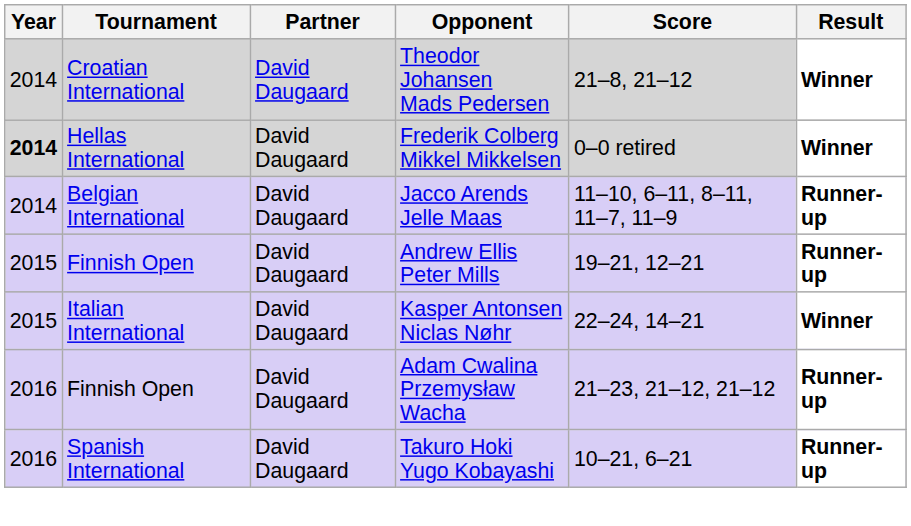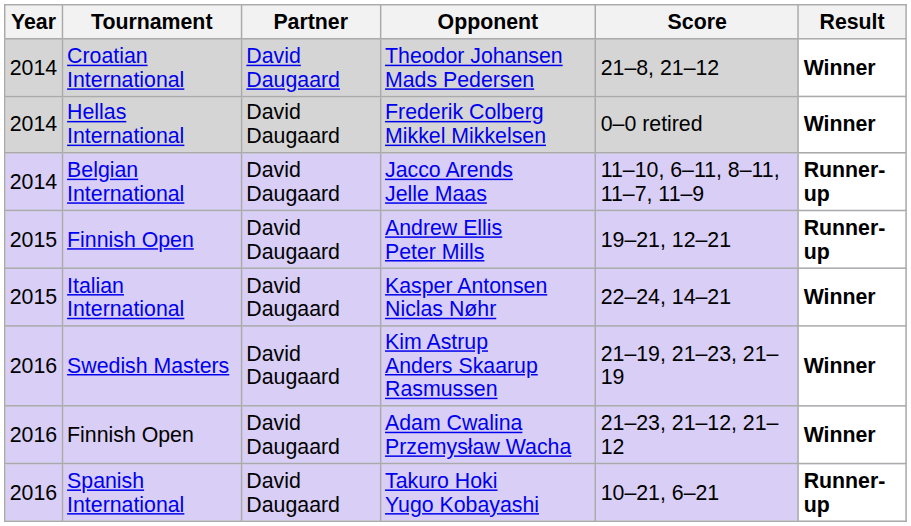 <table class="sortable wikitable" style="font-size: 90%;">
 <tr>
 <th>Year</th>
 <th>Tournament</th>
 <th>Partner</th>
 <th>Opponent</th>
 <th>Score</th>
 <th>Result</th>
 </tr>
 <tr style="background:#D5D5D5">
 <td align="center">2014</td>
 <td align="left"><a href='#'>Croatian International</a></td>
 <td align="left"> <a href='#'>David Daugaard</a></td>
 <td align="left"> <a href='#'>Theodor Johansen</a><br> <a href='#'>Mads Pedersen</a></td>
 <td align="left">21–8, 21–12</td>
 <td style="text-align:left; background:white"> <strong>Winner</strong></td>
 </tr>
 <tr style="background:#D5D5D5">
-<td align="center"><strong>2014</strong></td>
+<td align="center">2014</td>
 <td align="left"><a href='#'>Hellas International</a></td>
 <td align="left"> David Daugaard</td>
 <td align="left"> <a href='#'>Frederik Colberg</a><br> <a href='#'>Mikkel Mikkelsen</a></td>
 <td align="left">0–0 retired</td>
 <td style="text-align:left; background:white"> <strong>Winner</strong></td>
 </tr>
 <tr style="background:#D8CEF6">
 <td align="center">2014</td>
 <td align="left"><a href='#'>Belgian International</a></td>
 <td align="left"> David Daugaard</td>
 <td align="left"> <a href='#'>Jacco Arends</a><br> <a href='#'>Jelle Maas</a></td>
 <td align="left">11–10, 6–11, 8–11, 11–7, 11–9</td>
 <td style="text-align:left; background:white"> <strong>Runner-up</strong></td>
 </tr>
 <tr style="background:#D8CEF6">
 <td align="center">2015</td>
 <td align="left"><a href='#'>Finnish Open</a></td>
 <td align="left"> David Daugaard</td>
 <td align="left"> <a href='#'>Andrew Ellis</a><br> <a href='#'>Peter Mills</a></td>
 <td align="left">19–21, 12–21</td>
 <td style="text-align:left; background:white"> <strong>Runner-up</strong></td>
 </tr>
 <tr style="background:#D8CEF6">
 <td align="center">2015</td>
 <td align="left"><a href='#'>Italian International</a></td>
 <td align="left"> David Daugaard</td>
 <td align="left"> <a href='#'>Kasper Antonsen</a><br> <a href='#'>Niclas Nøhr</a></td>
 <td align="left">22–24, 14–21</td>
 <td style="text-align:left; background:white"> <strong>Winner</strong></td>
 </tr>
 <tr style="background:#D8CEF6">
 <td align="center">2016</td>
+<td align="left"><a href='#'>Swedish Masters</a></td>
+<td align="left"> David Daugaard</td>
+<td align="left"> <a href='#'>Kim Astrup</a><br> <a href='#'>Anders Skaarup Rasmussen</a></td>
+<td align="left">21–19, 21–23, 21–19</td>
+<td style="text-align:left; background:white"> <strong>Winner</strong></td>
+</tr>
+<tr style="background:#D8CEF6">
+<td align="center">2016</td>
 <td align="left">Finnish Open</td>
 <td align="left"> David Daugaard</td>
 <td align="left"> <a href='#'>Adam Cwalina</a><br> <a href='#'>Przemysław Wacha</a></td>
 <td align="left">21–23, 21–12, 21–12</td>
-<td style="text-align:left; background:white"> <strong>Runner-up</strong></td>
+<td style="text-align:left; background:white"> <strong>Winner</strong></td>
 </tr>
 <tr style="background:#D8CEF6">
 <td align="center">2016</td>
 <td align="left"><a href='#'>Spanish International</a></td>
 <td align="left"> David Daugaard</td>
 <td align="left"> <a href='#'>Takuro Hoki</a><br> <a href='#'>Yugo Kobayashi</a></td>
 <td align="left">10–21, 6–21</td>
 <td style="text-align:left; background:white"> <strong>Runner-up</strong></td>
 </tr>
 </table>
